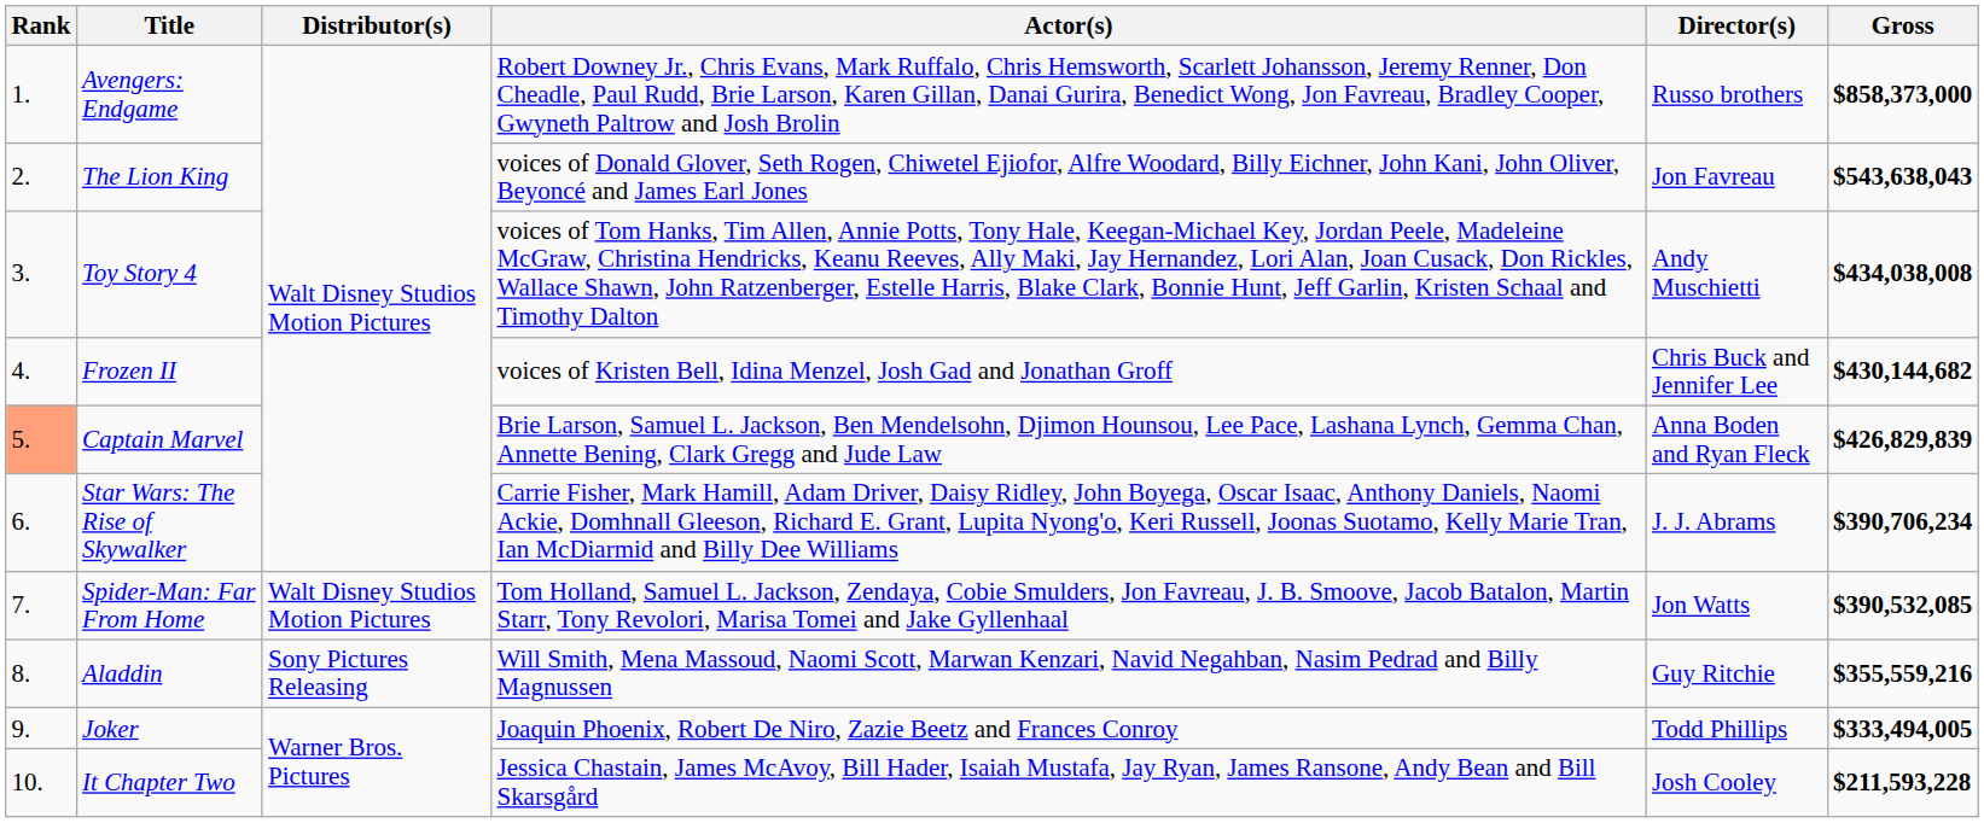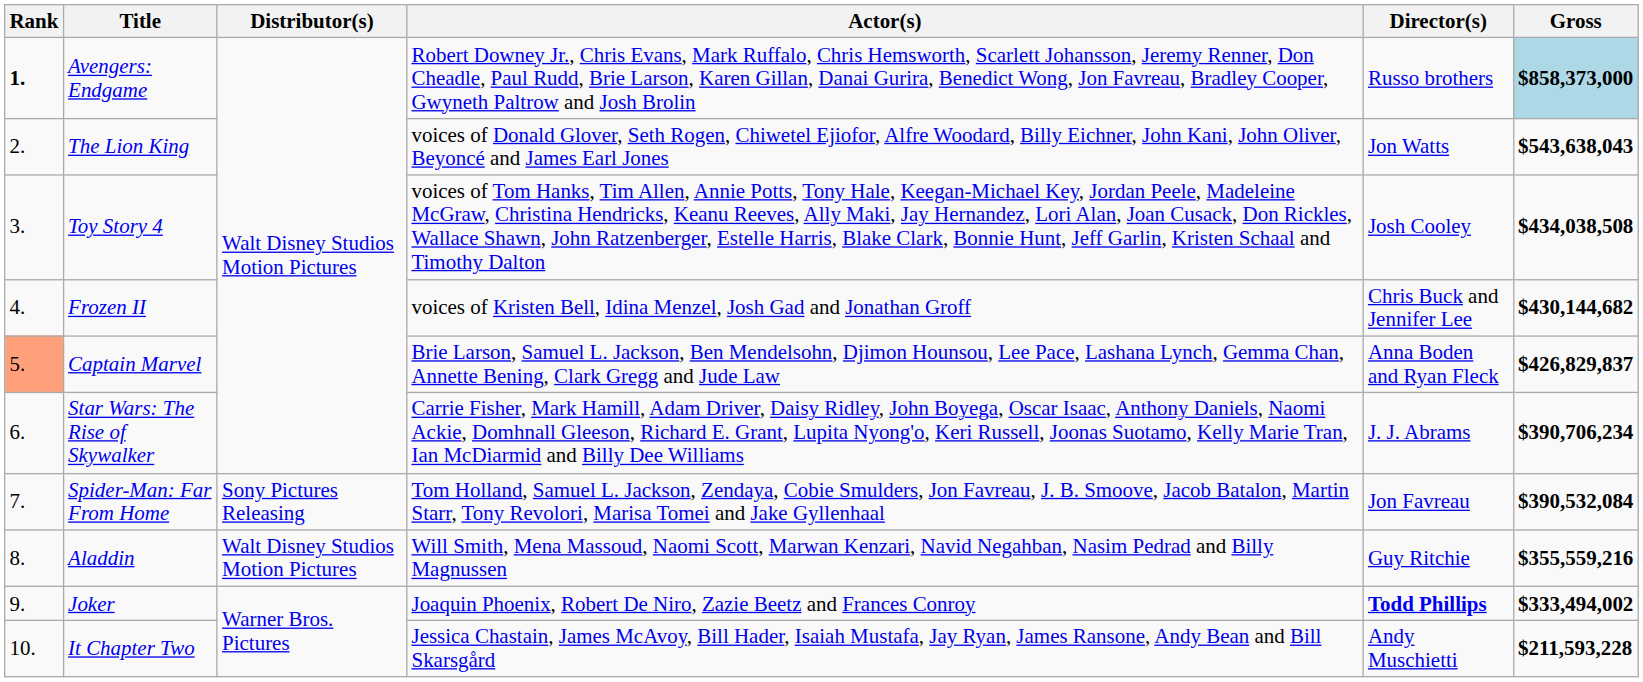 <table class="wikitable">
 <tr>
 <th>Rank</th>
 <th>Title</th>
 <th>Distributor(s)</th>
 <th>Actor(s)</th>
 <th>Director(s)</th>
 <th>Gross</th>
 </tr>
 <tr>
-<td>1.</td>
+<td><strong>1.</strong></td>
 <td><em><a href='#'>Avengers: Endgame</a></em></td>
 <td rowspan="6"><a href='#'>Walt Disney Studios Motion Pictures</a></td>
 <td><a href='#'>Robert Downey Jr.</a>, <a href='#'>Chris Evans</a>, <a href='#'>Mark Ruffalo</a>, <a href='#'>Chris Hemsworth</a>, <a href='#'>Scarlett Johansson</a>, <a href='#'>Jeremy Renner</a>, <a href='#'>Don Cheadle</a>, <a href='#'>Paul Rudd</a>, <a href='#'>Brie Larson</a>, <a href='#'>Karen Gillan</a>, <a href='#'>Danai Gurira</a>, <a href='#'>Benedict Wong</a>, <a href='#'>Jon Favreau</a>, <a href='#'>Bradley Cooper</a>, <a href='#'>Gwyneth Paltrow</a> and <a href='#'>Josh Brolin</a></td>
 <td><a href='#'>Russo brothers</a></td>
-<td><strong>$858,373,000</strong></td>
+<td style="background: lightblue;"><strong>$858,373,000</strong></td>
 </tr>
 <tr>
 <td>2.</td>
 <td><em><a href='#'>The Lion King</a></em></td>
 <td>voices of <a href='#'>Donald Glover</a>, <a href='#'>Seth Rogen</a>, <a href='#'>Chiwetel Ejiofor</a>, <a href='#'>Alfre Woodard</a>, <a href='#'>Billy Eichner</a>, <a href='#'>John Kani</a>, <a href='#'>John Oliver</a>, <a href='#'>Beyoncé</a> and <a href='#'>James Earl Jones</a></td>
-<td><a href='#'>Jon Favreau</a></td>
+<td><a href='#'>Jon Watts</a></td>
 <td><strong>$543,638,043</strong></td>
 </tr>
 <tr>
 <td>3.</td>
 <td><em><a href='#'>Toy Story 4</a></em></td>
 <td>voices of <a href='#'>Tom Hanks</a>, <a href='#'>Tim Allen</a>, <a href='#'>Annie Potts</a>, <a href='#'>Tony Hale</a>, <a href='#'>Keegan-Michael Key</a>, <a href='#'>Jordan Peele</a>, <a href='#'>Madeleine McGraw</a>, <a href='#'>Christina Hendricks</a>, <a href='#'>Keanu Reeves</a>, <a href='#'>Ally Maki</a>, <a href='#'>Jay Hernandez</a>, <a href='#'>Lori Alan</a>, <a href='#'>Joan Cusack</a>, <a href='#'>Don Rickles</a>, <a href='#'>Wallace Shawn</a>, <a href='#'>John Ratzenberger</a>, <a href='#'>Estelle Harris</a>, <a href='#'>Blake Clark</a>, <a href='#'>Bonnie Hunt</a>, <a href='#'>Jeff Garlin</a>, <a href='#'>Kristen Schaal</a> and <a href='#'>Timothy Dalton</a></td>
-<td><a href='#'>Andy Muschietti</a></td>
-<td><strong>$434,038,008</strong></td>
+<td><a href='#'>Josh Cooley</a></td>
+<td><strong>$434,038,508</strong></td>
 </tr>
 <tr>
 <td>4.</td>
 <td><em><a href='#'>Frozen II</a></em></td>
 <td>voices of <a href='#'>Kristen Bell</a>, <a href='#'>Idina Menzel</a>, <a href='#'>Josh Gad</a> and <a href='#'>Jonathan Groff</a></td>
 <td><a href='#'>Chris Buck</a> and <a href='#'>Jennifer Lee</a></td>
 <td><strong>$430,144,682</strong></td>
 </tr>
 <tr>
 <td style="background: lightsalmon;">5.</td>
 <td><em><a href='#'>Captain Marvel</a></em></td>
 <td><a href='#'>Brie Larson</a>, <a href='#'>Samuel L. Jackson</a>, <a href='#'>Ben Mendelsohn</a>, <a href='#'>Djimon Hounsou</a>, <a href='#'>Lee Pace</a>, <a href='#'>Lashana Lynch</a>, <a href='#'>Gemma Chan</a>, <a href='#'>Annette Bening</a>, <a href='#'>Clark Gregg</a> and <a href='#'>Jude Law</a></td>
 <td><a href='#'>Anna Boden and Ryan Fleck</a></td>
-<td><strong>$426,829,839</strong></td>
+<td><strong>$426,829,837</strong></td>
 </tr>
 <tr>
 <td>6.</td>
 <td><em><a href='#'>Star Wars: The Rise of Skywalker</a></em></td>
 <td><a href='#'>Carrie Fisher</a>, <a href='#'>Mark Hamill</a>, <a href='#'>Adam Driver</a>, <a href='#'>Daisy Ridley</a>, <a href='#'>John Boyega</a>, <a href='#'>Oscar Isaac</a>, <a href='#'>Anthony Daniels</a>, <a href='#'>Naomi Ackie</a>, <a href='#'>Domhnall Gleeson</a>, <a href='#'>Richard E. Grant</a>, <a href='#'>Lupita Nyong'o</a>, <a href='#'>Keri Russell</a>, <a href='#'>Joonas Suotamo</a>, <a href='#'>Kelly Marie Tran</a>, <a href='#'>Ian McDiarmid</a> and <a href='#'>Billy Dee Williams</a></td>
 <td><a href='#'>J. J. Abrams</a></td>
 <td><strong>$390,706,234</strong></td>
 </tr>
 <tr>
 <td>7.</td>
 <td><em><a href='#'>Spider-Man: Far From Home</a></em></td>
-<td><a href='#'>Walt Disney Studios Motion Pictures</a></td>
+<td><a href='#'>Sony Pictures Releasing</a></td>
 <td><a href='#'>Tom Holland</a>, <a href='#'>Samuel L. Jackson</a>, <a href='#'>Zendaya</a>, <a href='#'>Cobie Smulders</a>, <a href='#'>Jon Favreau</a>, <a href='#'>J. B. Smoove</a>, <a href='#'>Jacob Batalon</a>, <a href='#'>Martin Starr</a>, <a href='#'>Tony Revolori</a>, <a href='#'>Marisa Tomei</a> and <a href='#'>Jake Gyllenhaal</a></td>
-<td><a href='#'>Jon Watts</a></td>
-<td><strong>$390,532,085</strong></td>
+<td><a href='#'>Jon Favreau</a></td>
+<td><strong>$390,532,084</strong></td>
 </tr>
 <tr>
 <td>8.</td>
 <td><em><a href='#'>Aladdin</a></em></td>
-<td><a href='#'>Sony Pictures Releasing</a></td>
+<td><a href='#'>Walt Disney Studios Motion Pictures</a></td>
 <td><a href='#'>Will Smith</a>, <a href='#'>Mena Massoud</a>, <a href='#'>Naomi Scott</a>, <a href='#'>Marwan Kenzari</a>, <a href='#'>Navid Negahban</a>, <a href='#'>Nasim Pedrad</a> and <a href='#'>Billy Magnussen</a></td>
 <td><a href='#'>Guy Ritchie</a></td>
 <td><strong>$355,559,216</strong></td>
 </tr>
 <tr>
 <td>9.</td>
 <td><em><a href='#'>Joker</a></em></td>
 <td rowspan="2"><a href='#'>Warner Bros. Pictures</a></td>
 <td><a href='#'>Joaquin Phoenix</a>, <a href='#'>Robert De Niro</a>, <a href='#'>Zazie Beetz</a> and <a href='#'>Frances Conroy</a></td>
-<td><a href='#'>Todd Phillips</a></td>
-<td><strong>$333,494,005</strong></td>
+<td><strong><a href='#'>Todd Phillips</a></strong></td>
+<td><strong>$333,494,002</strong></td>
 </tr>
 <tr>
 <td>10.</td>
 <td><em><a href='#'>It Chapter Two</a></em></td>
 <td><a href='#'>Jessica Chastain</a>, <a href='#'>James McAvoy</a>, <a href='#'>Bill Hader</a>, <a href='#'>Isaiah Mustafa</a>, <a href='#'>Jay Ryan</a>, <a href='#'>James Ransone</a>, <a href='#'>Andy Bean</a> and <a href='#'>Bill Skarsgård</a></td>
-<td><a href='#'>Josh Cooley</a></td>
+<td><a href='#'>Andy Muschietti</a></td>
 <td><strong>$211,593,228</strong></td>
 </tr>
 </table>
